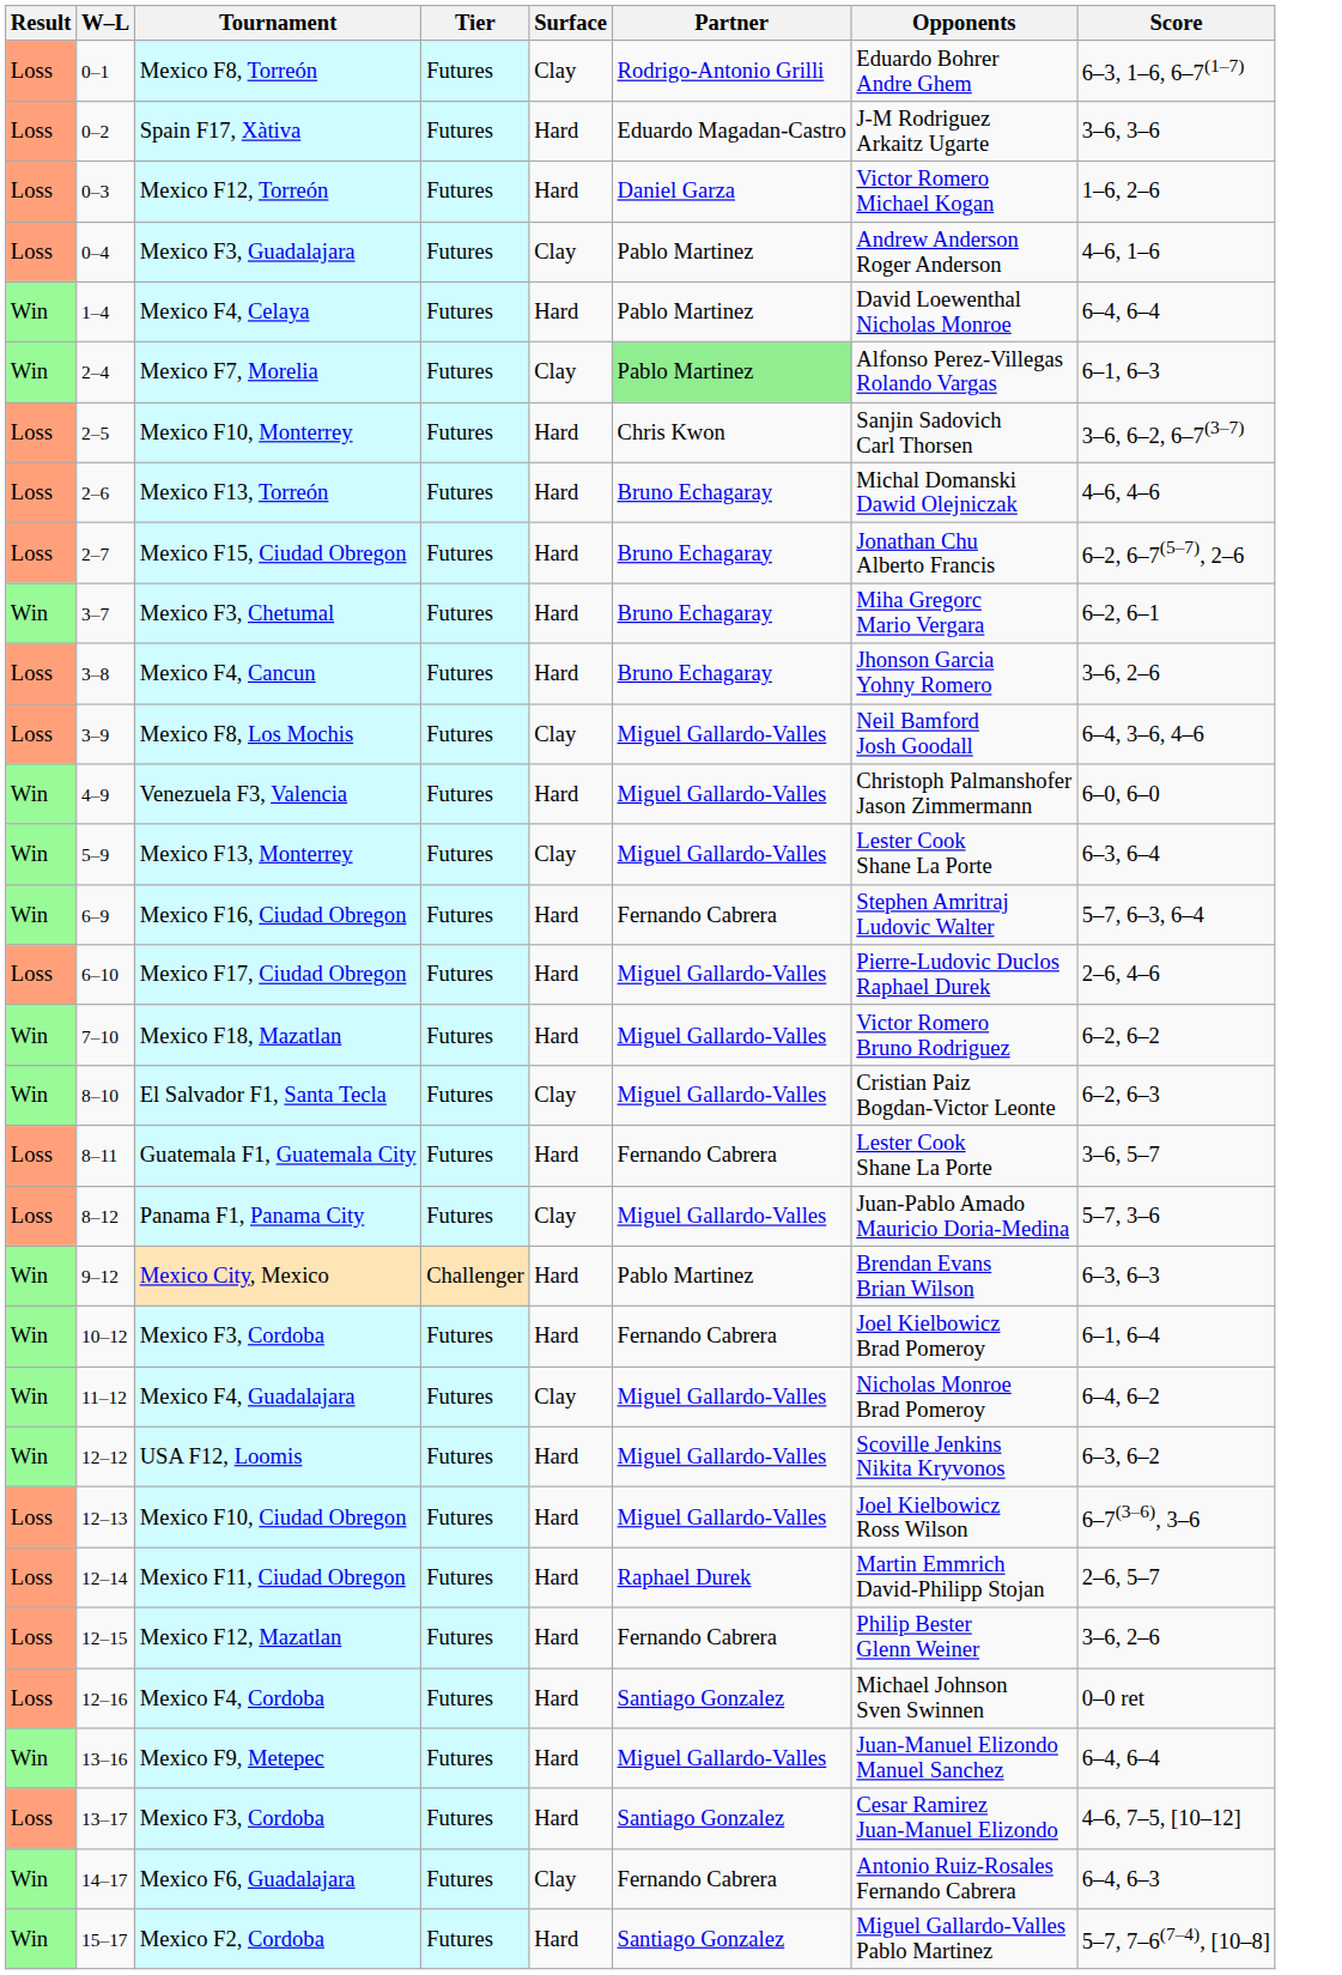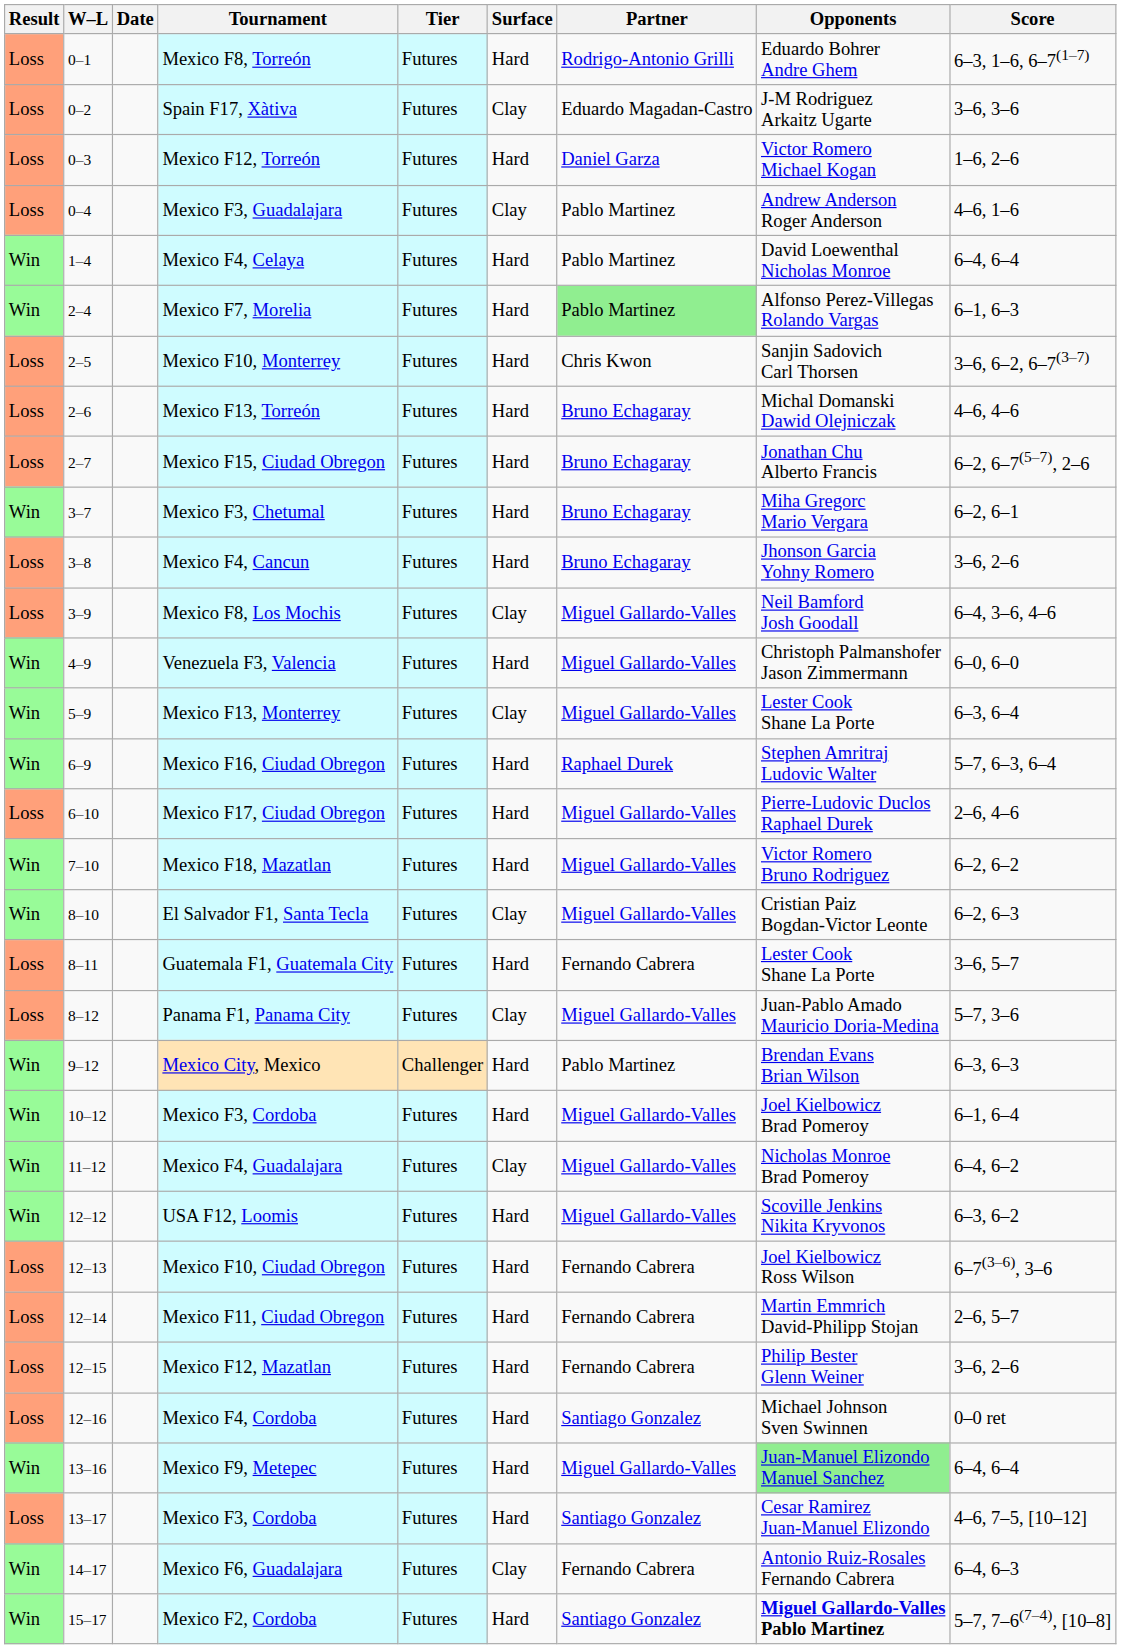 <table class="sortable wikitable">
 <tr>
 <th>Result</th>
 <th class="unsortable">W–L</th>
+<th>Date</th>
 <th>Tournament</th>
 <th>Tier</th>
 <th>Surface</th>
 <th>Partner</th>
 <th>Opponents</th>
 <th class="unsortable">Score</th>
 </tr>
 <tr>
 <td style="background:#ffa07a;">Loss</td>
 <td><small>0–1</small></td>
+<td></td>
 <td style="background:#cffcff;">Mexico F8, <a href='#'>Torreón</a></td>
 <td style="background:#cffcff;">Futures</td>
-<td>Clay</td>
+<td>Hard</td>
 <td> <a href='#'>Rodrigo-Antonio Grilli</a></td>
 <td> Eduardo Bohrer <br>  <a href='#'>Andre Ghem</a></td>
 <td>6–3, 1–6, 6–7<sup>(1–7)</sup></td>
 </tr>
 <tr>
 <td style="background:#ffa07a;">Loss</td>
 <td><small>0–2</small></td>
+<td></td>
 <td style="background:#cffcff;">Spain F17, <a href='#'>Xàtiva</a></td>
 <td style="background:#cffcff;">Futures</td>
-<td>Hard</td>
+<td>Clay</td>
 <td> Eduardo Magadan-Castro</td>
 <td> J-M Rodriguez <br>  Arkaitz Ugarte</td>
 <td>3–6, 3–6</td>
 </tr>
 <tr>
 <td style="background:#ffa07a;">Loss</td>
 <td><small>0–3</small></td>
+<td></td>
 <td style="background:#cffcff;">Mexico F12, <a href='#'>Torreón</a></td>
 <td style="background:#cffcff;">Futures</td>
 <td>Hard</td>
 <td> <a href='#'>Daniel Garza</a></td>
 <td> <a href='#'>Victor Romero</a> <br>  <a href='#'>Michael Kogan</a></td>
 <td>1–6, 2–6</td>
 </tr>
 <tr>
 <td style="background:#ffa07a;">Loss</td>
 <td><small>0–4</small></td>
+<td></td>
 <td style="background:#cffcff;">Mexico F3, <a href='#'>Guadalajara</a></td>
 <td style="background:#cffcff;">Futures</td>
 <td>Clay</td>
 <td> Pablo Martinez</td>
 <td> <a href='#'>Andrew Anderson</a> <br>  Roger Anderson</td>
 <td>4–6, 1–6</td>
 </tr>
 <tr>
 <td style="background:#98fb98;">Win</td>
 <td><small>1–4</small></td>
+<td></td>
 <td style="background:#cffcff;">Mexico F4, <a href='#'>Celaya</a></td>
 <td style="background:#cffcff;">Futures</td>
 <td>Hard</td>
 <td> Pablo Martinez</td>
 <td> David Loewenthal <br>  <a href='#'>Nicholas Monroe</a></td>
 <td>6–4, 6–4</td>
 </tr>
 <tr>
 <td style="background:#98fb98;">Win</td>
 <td><small>2–4</small></td>
+<td></td>
 <td style="background:#cffcff;">Mexico F7, <a href='#'>Morelia</a></td>
 <td style="background:#cffcff;">Futures</td>
-<td>Clay</td>
+<td>Hard</td>
 <td style="background: lightgreen;"> Pablo Martinez</td>
 <td> Alfonso Perez-Villegas <br>  <a href='#'>Rolando Vargas</a></td>
 <td>6–1, 6–3</td>
 </tr>
 <tr>
 <td style="background:#ffa07a;">Loss</td>
 <td><small>2–5</small></td>
+<td></td>
 <td style="background:#cffcff;">Mexico F10, <a href='#'>Monterrey</a></td>
 <td style="background:#cffcff;">Futures</td>
 <td>Hard</td>
 <td> Chris Kwon</td>
 <td> Sanjin Sadovich <br>  Carl Thorsen</td>
 <td>3–6, 6–2, 6–7<sup>(3–7)</sup></td>
 </tr>
 <tr>
 <td style="background:#ffa07a;">Loss</td>
 <td><small>2–6</small></td>
+<td></td>
 <td style="background:#cffcff;">Mexico F13, <a href='#'>Torreón</a></td>
 <td style="background:#cffcff;">Futures</td>
 <td>Hard</td>
 <td> <a href='#'>Bruno Echagaray</a></td>
 <td> Michal Domanski <br>  <a href='#'>Dawid Olejniczak</a></td>
 <td>4–6, 4–6</td>
 </tr>
 <tr>
 <td style="background:#ffa07a;">Loss</td>
 <td><small>2–7</small></td>
+<td></td>
 <td style="background:#cffcff;">Mexico F15, <a href='#'>Ciudad Obregon</a></td>
 <td style="background:#cffcff;">Futures</td>
 <td>Hard</td>
 <td> <a href='#'>Bruno Echagaray</a></td>
 <td> <a href='#'>Jonathan Chu</a> <br>  Alberto Francis</td>
 <td>6–2, 6–7<sup>(5–7)</sup>, 2–6</td>
 </tr>
 <tr>
 <td style="background:#98fb98;">Win</td>
 <td><small>3–7</small></td>
+<td></td>
 <td style="background:#cffcff;">Mexico F3, <a href='#'>Chetumal</a></td>
 <td style="background:#cffcff;">Futures</td>
 <td>Hard</td>
 <td> <a href='#'>Bruno Echagaray</a></td>
 <td> <a href='#'>Miha Gregorc</a> <br>  <a href='#'>Mario Vergara</a></td>
 <td>6–2, 6–1</td>
 </tr>
 <tr>
 <td style="background:#ffa07a;">Loss</td>
 <td><small>3–8</small></td>
+<td></td>
 <td style="background:#cffcff;">Mexico F4, <a href='#'>Cancun</a></td>
 <td style="background:#cffcff;">Futures</td>
 <td>Hard</td>
 <td> <a href='#'>Bruno Echagaray</a></td>
 <td> <a href='#'>Jhonson Garcia</a> <br>  <a href='#'>Yohny Romero</a></td>
 <td>3–6, 2–6</td>
 </tr>
 <tr>
 <td style="background:#ffa07a;">Loss</td>
 <td><small>3–9</small></td>
+<td></td>
 <td style="background:#cffcff;">Mexico F8, <a href='#'>Los Mochis</a></td>
 <td style="background:#cffcff;">Futures</td>
 <td>Clay</td>
 <td> <a href='#'>Miguel Gallardo-Valles</a></td>
 <td> <a href='#'>Neil Bamford</a> <br>  <a href='#'>Josh Goodall</a></td>
 <td>6–4, 3–6, 4–6</td>
 </tr>
 <tr>
 <td style="background:#98fb98;">Win</td>
 <td><small>4–9</small></td>
+<td></td>
 <td style="background:#cffcff;">Venezuela F3, <a href='#'>Valencia</a></td>
 <td style="background:#cffcff;">Futures</td>
 <td>Hard</td>
 <td> <a href='#'>Miguel Gallardo-Valles</a></td>
 <td> Christoph Palmanshofer <br>  Jason Zimmermann</td>
 <td>6–0, 6–0</td>
 </tr>
 <tr>
 <td style="background:#98fb98;">Win</td>
 <td><small>5–9</small></td>
+<td></td>
 <td style="background:#cffcff;">Mexico F13, <a href='#'>Monterrey</a></td>
 <td style="background:#cffcff;">Futures</td>
 <td>Clay</td>
 <td> <a href='#'>Miguel Gallardo-Valles</a></td>
 <td> <a href='#'>Lester Cook</a> <br>  Shane La Porte</td>
 <td>6–3, 6–4</td>
 </tr>
 <tr>
 <td style="background:#98fb98;">Win</td>
 <td><small>6–9</small></td>
+<td></td>
 <td style="background:#cffcff;">Mexico F16, <a href='#'>Ciudad Obregon</a></td>
 <td style="background:#cffcff;">Futures</td>
 <td>Hard</td>
-<td> Fernando Cabrera</td>
+<td> <a href='#'>Raphael Durek</a></td>
 <td> <a href='#'>Stephen Amritraj</a> <br>  <a href='#'>Ludovic Walter</a></td>
 <td>5–7, 6–3, 6–4</td>
 </tr>
 <tr>
 <td style="background:#ffa07a;">Loss</td>
 <td><small>6–10</small></td>
+<td></td>
 <td style="background:#cffcff;">Mexico F17, <a href='#'>Ciudad Obregon</a></td>
 <td style="background:#cffcff;">Futures</td>
 <td>Hard</td>
 <td> <a href='#'>Miguel Gallardo-Valles</a></td>
 <td> <a href='#'>Pierre-Ludovic Duclos</a> <br>  <a href='#'>Raphael Durek</a></td>
 <td>2–6, 4–6</td>
 </tr>
 <tr>
 <td style="background:#98fb98;">Win</td>
 <td><small>7–10</small></td>
+<td></td>
 <td style="background:#cffcff;">Mexico F18, <a href='#'>Mazatlan</a></td>
 <td style="background:#cffcff;">Futures</td>
 <td>Hard</td>
 <td> <a href='#'>Miguel Gallardo-Valles</a></td>
 <td> <a href='#'>Victor Romero</a> <br>  <a href='#'>Bruno Rodriguez</a></td>
 <td>6–2, 6–2</td>
 </tr>
 <tr>
 <td style="background:#98fb98;">Win</td>
 <td><small>8–10</small></td>
+<td></td>
 <td style="background:#cffcff;">El Salvador F1, <a href='#'>Santa Tecla</a></td>
 <td style="background:#cffcff;">Futures</td>
 <td>Clay</td>
 <td> <a href='#'>Miguel Gallardo-Valles</a></td>
 <td> Cristian Paiz <br>  Bogdan-Victor Leonte</td>
 <td>6–2, 6–3</td>
 </tr>
 <tr>
 <td style="background:#ffa07a;">Loss</td>
 <td><small>8–11</small></td>
+<td></td>
 <td style="background:#cffcff;">Guatemala F1, <a href='#'>Guatemala City</a></td>
 <td style="background:#cffcff;">Futures</td>
 <td>Hard</td>
 <td> Fernando Cabrera</td>
 <td> <a href='#'>Lester Cook</a> <br>  Shane La Porte</td>
 <td>3–6, 5–7</td>
 </tr>
 <tr>
 <td style="background:#ffa07a;">Loss</td>
 <td><small>8–12</small></td>
+<td></td>
 <td style="background:#cffcff;">Panama F1, <a href='#'>Panama City</a></td>
 <td style="background:#cffcff;">Futures</td>
 <td>Clay</td>
 <td> <a href='#'>Miguel Gallardo-Valles</a></td>
 <td> Juan-Pablo Amado <br>  <a href='#'>Mauricio Doria-Medina</a></td>
 <td>5–7, 3–6</td>
 </tr>
 <tr>
 <td style="background:#98fb98;">Win</td>
 <td><small>9–12</small></td>
+<td></td>
 <td style="background:moccasin;"><a href='#'>Mexico City</a>, Mexico</td>
 <td style="background:moccasin;">Challenger</td>
 <td>Hard</td>
 <td> Pablo Martinez</td>
 <td> <a href='#'>Brendan Evans</a> <br>  <a href='#'>Brian Wilson</a></td>
 <td>6–3, 6–3</td>
 </tr>
 <tr>
 <td style="background:#98fb98;">Win</td>
 <td><small>10–12</small></td>
+<td></td>
 <td style="background:#cffcff;">Mexico F3, <a href='#'>Cordoba</a></td>
 <td style="background:#cffcff;">Futures</td>
 <td>Hard</td>
-<td> Fernando Cabrera</td>
+<td> <a href='#'>Miguel Gallardo-Valles</a></td>
 <td> <a href='#'>Joel Kielbowicz</a> <br>  Brad Pomeroy</td>
 <td>6–1, 6–4</td>
 </tr>
 <tr>
 <td style="background:#98fb98;">Win</td>
 <td><small>11–12</small></td>
+<td></td>
 <td style="background:#cffcff;">Mexico F4, <a href='#'>Guadalajara</a></td>
 <td style="background:#cffcff;">Futures</td>
 <td>Clay</td>
 <td> <a href='#'>Miguel Gallardo-Valles</a></td>
 <td> <a href='#'>Nicholas Monroe</a> <br>  Brad Pomeroy</td>
 <td>6–4, 6–2</td>
 </tr>
 <tr>
 <td style="background:#98fb98;">Win</td>
 <td><small>12–12</small></td>
+<td></td>
 <td style="background:#cffcff;">USA F12, <a href='#'>Loomis</a></td>
 <td style="background:#cffcff;">Futures</td>
 <td>Hard</td>
 <td> <a href='#'>Miguel Gallardo-Valles</a></td>
 <td> <a href='#'>Scoville Jenkins</a> <br>  <a href='#'>Nikita Kryvonos</a></td>
 <td>6–3, 6–2</td>
 </tr>
 <tr>
 <td style="background:#ffa07a;">Loss</td>
 <td><small>12–13</small></td>
+<td></td>
 <td style="background:#cffcff;">Mexico F10, <a href='#'>Ciudad Obregon</a></td>
 <td style="background:#cffcff;">Futures</td>
 <td>Hard</td>
-<td> <a href='#'>Miguel Gallardo-Valles</a></td>
+<td> Fernando Cabrera</td>
 <td> <a href='#'>Joel Kielbowicz</a> <br>  Ross Wilson</td>
 <td>6–7<sup>(3–6)</sup>, 3–6</td>
 </tr>
 <tr>
 <td style="background:#ffa07a;">Loss</td>
 <td><small>12–14</small></td>
+<td></td>
 <td style="background:#cffcff;">Mexico F11, <a href='#'>Ciudad Obregon</a></td>
 <td style="background:#cffcff;">Futures</td>
 <td>Hard</td>
-<td> <a href='#'>Raphael Durek</a></td>
+<td> Fernando Cabrera</td>
 <td> <a href='#'>Martin Emmrich</a> <br>  David-Philipp Stojan</td>
 <td>2–6, 5–7</td>
 </tr>
 <tr>
 <td style="background:#ffa07a;">Loss</td>
 <td><small>12–15</small></td>
+<td></td>
 <td style="background:#cffcff;">Mexico F12, <a href='#'>Mazatlan</a></td>
 <td style="background:#cffcff;">Futures</td>
 <td>Hard</td>
 <td> Fernando Cabrera</td>
 <td> <a href='#'>Philip Bester</a> <br>  <a href='#'>Glenn Weiner</a></td>
 <td>3–6, 2–6</td>
 </tr>
 <tr>
 <td style="background:#ffa07a;">Loss</td>
 <td><small>12–16</small></td>
+<td></td>
 <td style="background:#cffcff;">Mexico F4, <a href='#'>Cordoba</a></td>
 <td style="background:#cffcff;">Futures</td>
 <td>Hard</td>
 <td> <a href='#'>Santiago Gonzalez</a></td>
 <td> Michael Johnson <br>  Sven Swinnen</td>
 <td>0–0 ret</td>
 </tr>
 <tr>
 <td style="background:#98fb98;">Win</td>
 <td><small>13–16</small></td>
+<td></td>
 <td style="background:#cffcff;">Mexico F9, <a href='#'>Metepec</a></td>
 <td style="background:#cffcff;">Futures</td>
 <td>Hard</td>
 <td> <a href='#'>Miguel Gallardo-Valles</a></td>
-<td> <a href='#'>Juan-Manuel Elizondo</a> <br>  <a href='#'>Manuel Sanchez</a></td>
+<td style="background: lightgreen;"> <a href='#'>Juan-Manuel Elizondo</a> <br>  <a href='#'>Manuel Sanchez</a></td>
 <td>6–4, 6–4</td>
 </tr>
 <tr>
 <td style="background:#ffa07a;">Loss</td>
 <td><small>13–17</small></td>
+<td></td>
 <td style="background:#cffcff;">Mexico F3, <a href='#'>Cordoba</a></td>
 <td style="background:#cffcff;">Futures</td>
 <td>Hard</td>
 <td> <a href='#'>Santiago Gonzalez</a></td>
 <td> <a href='#'>Cesar Ramirez</a> <br>  <a href='#'>Juan-Manuel Elizondo</a></td>
 <td>4–6, 7–5, [10–12]</td>
 </tr>
 <tr>
 <td style="background:#98fb98;">Win</td>
 <td><small>14–17</small></td>
+<td></td>
 <td style="background:#cffcff;">Mexico F6, <a href='#'>Guadalajara</a></td>
 <td style="background:#cffcff;">Futures</td>
 <td>Clay</td>
 <td> Fernando Cabrera</td>
 <td> <a href='#'>Antonio Ruiz-Rosales</a> <br>  Fernando Cabrera</td>
 <td>6–4, 6–3</td>
 </tr>
 <tr>
 <td style="background:#98fb98;">Win</td>
 <td><small>15–17</small></td>
+<td></td>
 <td style="background:#cffcff;">Mexico F2, <a href='#'>Cordoba</a></td>
 <td style="background:#cffcff;">Futures</td>
 <td>Hard</td>
 <td> <a href='#'>Santiago Gonzalez</a></td>
-<td> <a href='#'>Miguel Gallardo-Valles</a> <br>  Pablo Martinez</td>
+<td><strong> <a href='#'>Miguel Gallardo-Valles</a> <br>  Pablo Martinez</strong></td>
 <td>5–7, 7–6<sup>(7–4)</sup>, [10–8]</td>
 </tr>
 </table>
